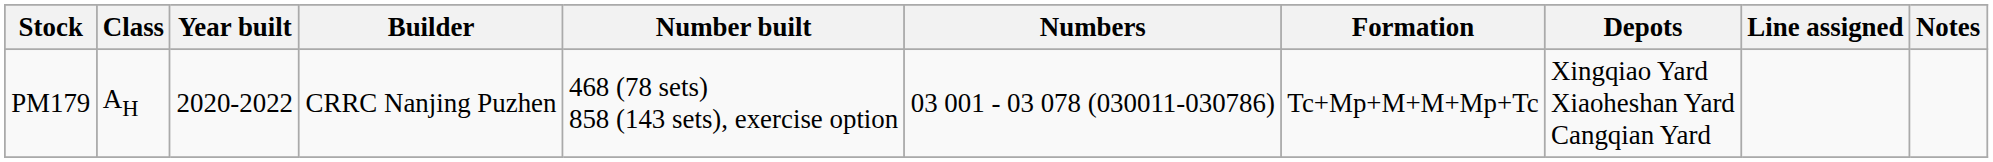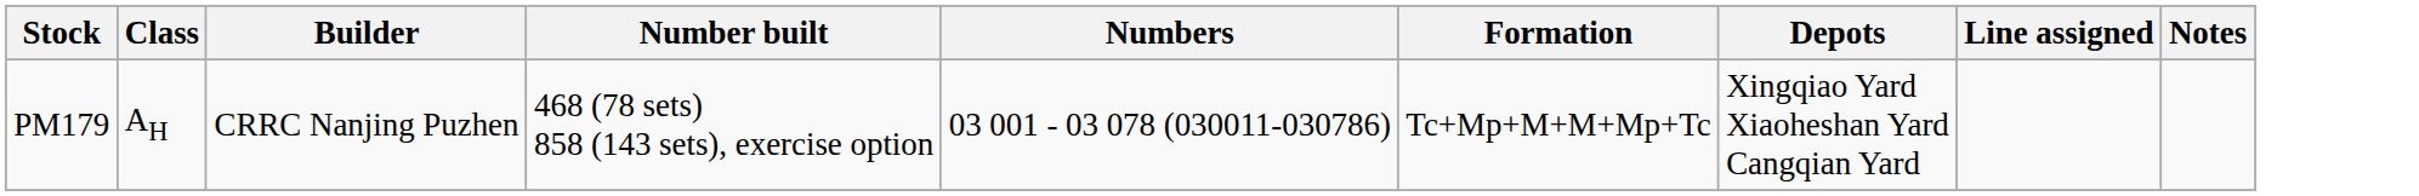 <table class="wikitable sortable" style="font-size: 95%;" |>
 <tr>
 <th>Stock</th>
 <th>Class</th>
-<th>Year built</th>
 <th>Builder</th>
 <th>Number built</th>
 <th>Numbers</th>
 <th>Formation</th>
 <th>Depots</th>
 <th>Line assigned</th>
 <th>Notes</th>
 </tr>
 <tr bo,>
 <td>PM179</td>
 <td>A<sub>H</sub></td>
-<td>2020-2022</td>
 <td>CRRC Nanjing Puzhen</td>
 <td>468 (78 sets)<br>858 (143 sets), exercise option</td>
 <td>03 001 - 03 078 (030011-030786)</td>
 <td>Tc+Mp+M+M+Mp+Tc</td>
 <td>Xingqiao Yard<br>Xiaoheshan Yard<br>Cangqian Yard</td>
 <td></td>
 <td></td>
 </tr>
 </table>
